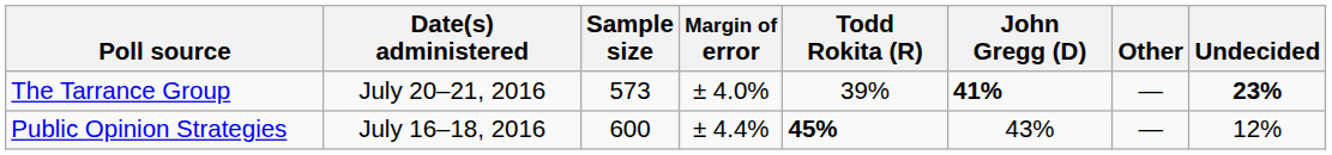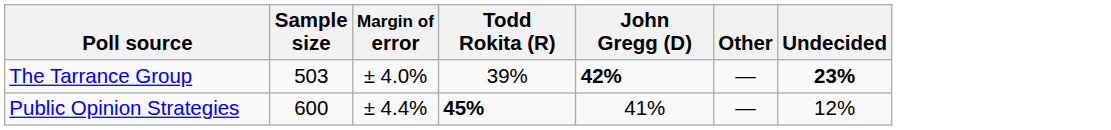 <table class="wikitable">
 <tr valign= bottom>
 <th style="width:200px;">Poll source</th>
-<th style="width:160px;">Date(s)<br>administered</th>
 <th class=small>Sample<br>size</th>
 <th><small>Margin of</small><br>error</th>
 <th style="width:100px;">Todd<br>Rokita (R)</th>
 <th style="width:100px;">John<br>Gregg (D)</th>
 <th>Other</th>
 <th>Undecided</th>
 </tr>
 <tr>
 <td><a href='#'>The Tarrance Group</a></td>
-<td align=center>July 20–21, 2016</td>
-<td align=center>573</td>
+<td align=center>503</td>
 <td align=center>± 4.0%</td>
 <td align=center>39%</td>
-<td><strong>41%</strong></td>
+<td><strong>42%</strong></td>
 <td align=center>—</td>
 <td align=center><strong>23%</strong></td>
 </tr>
 <tr>
 <td><a href='#'>Public Opinion Strategies</a></td>
-<td align=center>July 16–18, 2016</td>
 <td align=center>600</td>
 <td align=center>± 4.4%</td>
 <td><strong>45%</strong></td>
-<td align=center>43%</td>
+<td align=center>41%</td>
 <td align=center>—</td>
 <td align=center>12%</td>
 </tr>
 </table>
